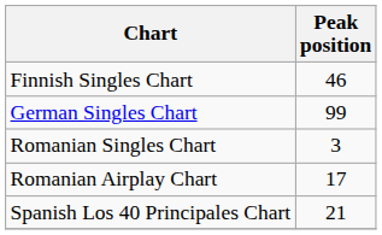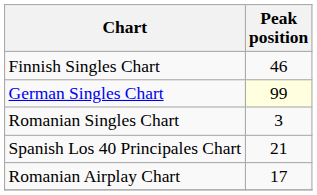 <table class="wikitable sortable">
 <tr>
 <th align="left">Chart</th>
 <th align="center">Peak<br>position</th>
 </tr>
 <tr>
 <td align="left">Finnish Singles Chart</td>
 <td align="center">46</td>
 </tr>
 <tr>
 <td align="left"><a href='#'>German Singles Chart</a></td>
-<td align="center">99</td>
+<td align="center" style="background: lightyellow;">99</td>
 </tr>
 <tr>
 <td align="left">Romanian Singles Chart</td>
 <td align="center">3</td>
 </tr>
 <tr>
+<td align="left">Spanish Los 40 Principales Chart</td>
+<td align="center">21</td>
+</tr>
+<tr>
 <td align="left">Romanian Airplay Chart</td>
 <td align="center">17</td>
 </tr>
 <tr>
-<td align="left">Spanish Los 40 Principales Chart</td>
-<td align="center">21</td>
-</tr>
-<tr>
 </tr>
 </table>
